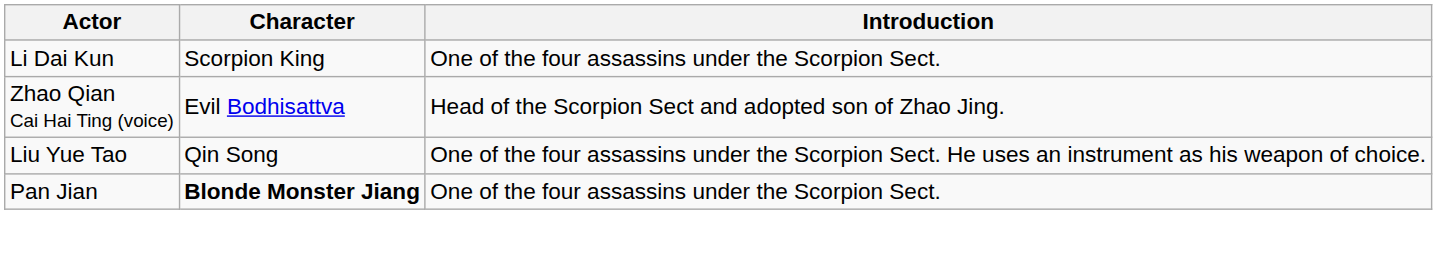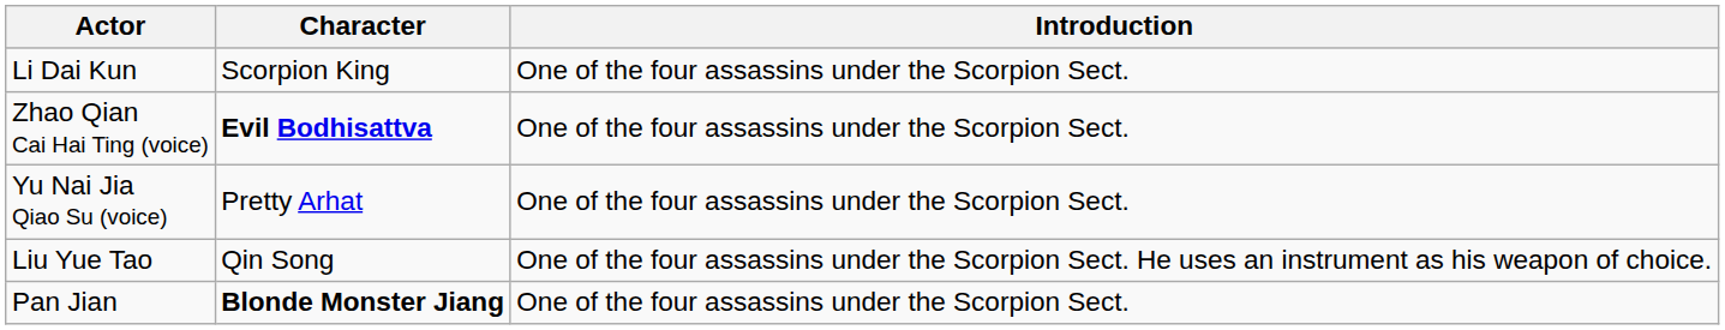 <table class="wikitable">
 <tr>
 <th>Actor</th>
 <th>Character</th>
 <th>Introduction</th>
 </tr>
 <tr>
 <td>Li Dai Kun</td>
 <td>Scorpion King</td>
 <td>One of the four assassins under the Scorpion Sect.</td>
 </tr>
 <tr>
 <td>Zhao Qian<br><small>Cai Hai Ting (voice)</small></td>
-<td>Evil <a href='#'>Bodhisattva</a></td>
-<td>Head of the Scorpion Sect and adopted son of Zhao Jing.</td>
+<td><strong>Evil <a href='#'>Bodhisattva</a></strong></td>
+<td>One of the four assassins under the Scorpion Sect.</td>
+</tr>
+<tr>
+<td>Yu Nai Jia<br><small>Qiao Su (voice)</small></td>
+<td>Pretty <a href='#'>Arhat</a></td>
+<td>One of the four assassins under the Scorpion Sect.</td>
 </tr>
 <tr>
 <td>Liu Yue Tao</td>
 <td>Qin Song</td>
 <td>One of the four assassins under the Scorpion Sect. He uses an instrument as his weapon of choice.</td>
 </tr>
 <tr>
 <td>Pan Jian</td>
 <td><strong>Blonde Monster Jiang</strong></td>
 <td>One of the four assassins under the Scorpion Sect.</td>
 </tr>
 </table>
